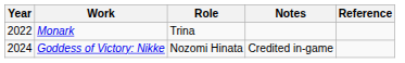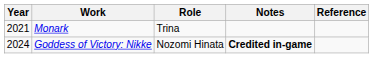 <table class="wikitable">
 <tr>
 <th>Year</th>
 <th>Work</th>
 <th>Role</th>
 <th>Notes</th>
 <th>Reference</th>
 </tr>
 <tr>
-<td>2022</td>
+<td>2021</td>
 <td><em><a href='#'>Monark</a></em></td>
 <td>Trina</td>
 <td></td>
 <td></td>
 </tr>
 <tr>
 <td>2024</td>
 <td><em><a href='#'>Goddess of Victory: Nikke</a></em></td>
 <td>Nozomi Hinata</td>
-<td>Credited in-game</td>
+<td><strong>Credited in-game</strong></td>
 <td></td>
 </tr>
 </table>
